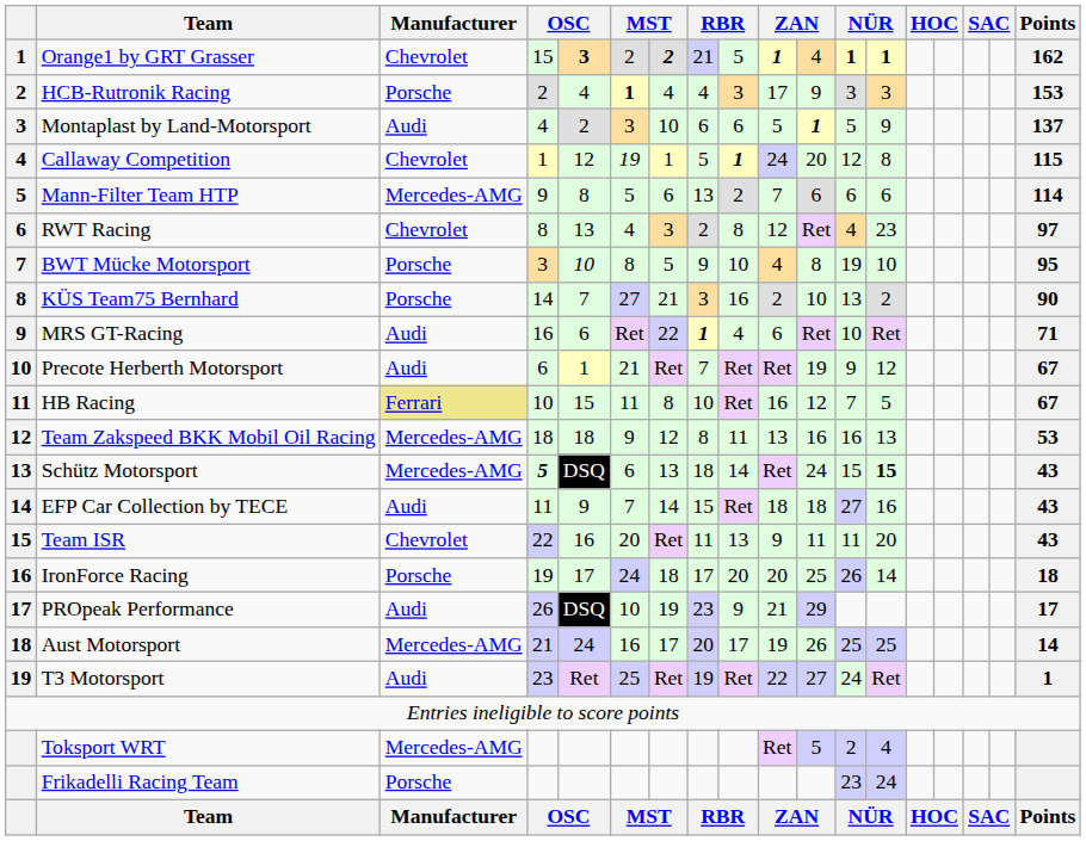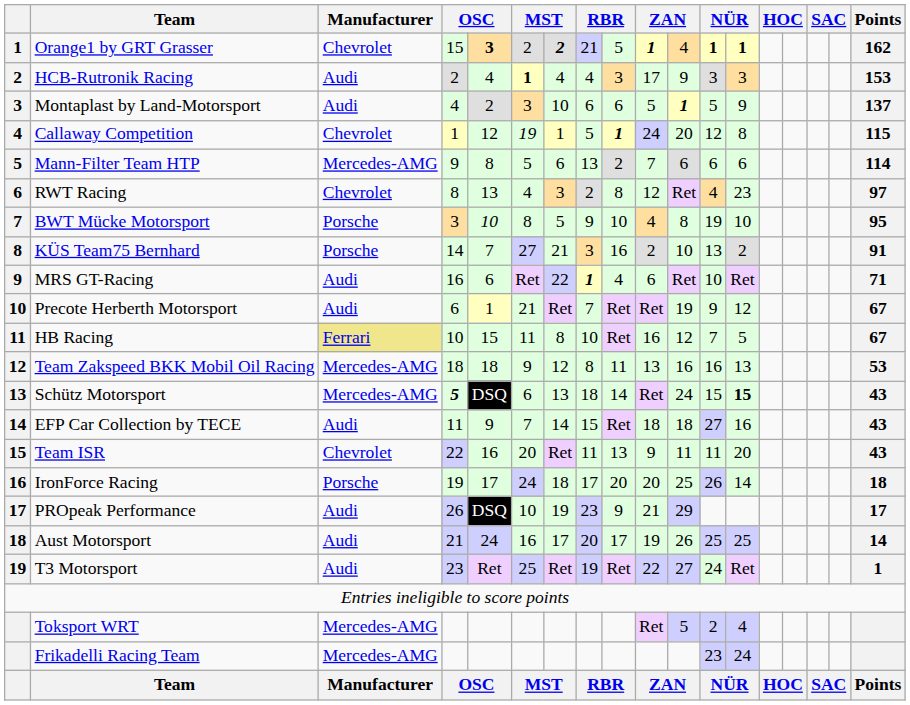 <table class="wikitable" style="font-size: 85%; text-align:center;">
 <tr>
 <th></th>
 <th>Team</th>
 <th>Manufacturer</th>
 <th colspan=2><a href='#'>OSC</a><br></th>
 <th colspan=2><a href='#'>MST</a><br></th>
 <th colspan=2><a href='#'>RBR</a><br></th>
 <th colspan=2><a href='#'>ZAN</a><br></th>
 <th colspan=2><a href='#'>NÜR</a><br></th>
 <th colspan=2><a href='#'>HOC</a><br></th>
 <th colspan=2><a href='#'>SAC</a><br></th>
 <th>Points</th>
 </tr>
 <tr>
 <th>1</th>
 <td align=left> <a href='#'>Orange1 by GRT Grasser</a></td>
 <td align=left><a href='#'>Chevrolet</a></td>
 <td style="background:#DFFFDF;">15</td>
 <td style="background:#FFDF9F;"><strong>3</strong></td>
 <td style="background:#DFDFDF;">2</td>
 <td style="background:#DFDFDF;"><strong><em>2</em></strong></td>
 <td style="background:#CFCFFF;">21</td>
 <td style="background:#DFFFDF;">5</td>
 <td style="background:#FFFFBF;"><strong><em>1</em></strong></td>
 <td style="background:#FFDF9F;">4</td>
 <td style="background:#FFFFBF;"><strong>1</strong></td>
 <td style="background:#FFFFBF;"><strong>1</strong></td>
 <td></td>
 <td></td>
 <td></td>
 <td></td>
 <th>162</th>
 </tr>
 <tr>
 <th>2</th>
 <td align=left> <a href='#'>HCB-Rutronik Racing</a></td>
-<td align=left><a href='#'>Porsche</a></td>
+<td align=left><a href='#'>Audi</a></td>
 <td style="background:#DFDFDF;">2</td>
 <td style="background:#DFFFDF;">4</td>
 <td style="background:#FFFFBF;"><strong>1</strong></td>
 <td style="background:#DFFFDF;">4</td>
 <td style="background:#DFFFDF;">4</td>
 <td style="background:#FFDF9F;">3</td>
 <td style="background:#DFFFDF;">17</td>
 <td style="background:#DFFFDF;">9</td>
 <td style="background:#DFDFDF;">3</td>
 <td style="background:#FFDF9F;">3</td>
 <td></td>
 <td></td>
 <td></td>
 <td></td>
 <th>153</th>
 </tr>
 <tr>
 <th>3</th>
 <td align=left> Montaplast by Land-Motorsport</td>
 <td align=left><a href='#'>Audi</a></td>
 <td style="background:#DFFFDF;">4</td>
 <td style="background:#DFDFDF;">2</td>
 <td style="background:#FFDF9F;">3</td>
 <td style="background:#DFFFDF;">10</td>
 <td style="background:#DFFFDF;">6</td>
 <td style="background:#DFFFDF;">6</td>
 <td style="background:#DFFFDF;">5</td>
 <td style="background:#FFFFBF;"><strong><em>1</em></strong></td>
 <td style="background:#DFFFDF;">5</td>
 <td style="background:#DFFFDF;">9</td>
 <td></td>
 <td></td>
 <td></td>
 <td></td>
 <th>137</th>
 </tr>
 <tr>
 <th>4</th>
 <td align=left> <a href='#'>Callaway Competition</a></td>
 <td align=left><a href='#'>Chevrolet</a></td>
 <td style="background:#FFFFBF;">1</td>
 <td style="background:#DFFFDF;">12</td>
 <td style="background:#DFFFDF;"><em>19</em></td>
 <td style="background:#FFFFBF;">1</td>
 <td style="background:#DFFFDF;">5</td>
 <td style="background:#FFFFBF;"><strong><em>1</em></strong></td>
 <td style="background:#CFCFFF;">24</td>
 <td style="background:#DFFFDF;">20</td>
 <td style="background:#DFFFDF;">12</td>
 <td style="background:#DFFFDF;">8</td>
 <td></td>
 <td></td>
 <td></td>
 <td></td>
 <th>115</th>
 </tr>
 <tr>
 <th>5</th>
 <td align=left> <a href='#'>Mann-Filter Team HTP</a></td>
 <td align=left><a href='#'>Mercedes-AMG</a></td>
 <td style="background:#DFFFDF;">9</td>
 <td style="background:#DFFFDF;">8</td>
 <td style="background:#DFFFDF;">5</td>
 <td style="background:#DFFFDF;">6</td>
 <td style="background:#DFFFDF;">13</td>
 <td style="background:#DFDFDF;">2</td>
 <td style="background:#DFFFDF;">7</td>
 <td style="background:#DFDFDF;">6</td>
 <td style="background:#DFFFDF;">6</td>
 <td style="background:#DFFFDF;">6</td>
 <td></td>
 <td></td>
 <td></td>
 <td></td>
 <th>114</th>
 </tr>
 <tr>
 <th>6</th>
 <td align=left> RWT Racing</td>
 <td align=left><a href='#'>Chevrolet</a></td>
 <td style="background:#DFFFDF;">8</td>
 <td style="background:#DFFFDF;">13</td>
 <td style="background:#DFFFDF;">4</td>
 <td style="background:#FFDF9F;">3</td>
 <td style="background:#DFDFDF;">2</td>
 <td style="background:#DFFFDF;">8</td>
 <td style="background:#DFFFDF;">12</td>
 <td style="background:#EFCFFF;">Ret</td>
 <td style="background:#FFDF9F;">4</td>
 <td style="background:#DFFFDF;">23</td>
 <td></td>
 <td></td>
 <td></td>
 <td></td>
 <th>97</th>
 </tr>
 <tr>
 <th>7</th>
 <td align=left> <a href='#'>BWT Mücke Motorsport</a></td>
 <td align=left><a href='#'>Porsche</a></td>
 <td style="background:#FFDF9F;">3</td>
 <td style="background:#DFFFDF;"><em>10</em></td>
 <td style="background:#DFFFDF;">8</td>
 <td style="background:#DFFFDF;">5</td>
 <td style="background:#DFFFDF;">9</td>
 <td style="background:#DFFFDF;">10</td>
 <td style="background:#FFDF9F;">4</td>
 <td style="background:#DFFFDF;">8</td>
 <td style="background:#DFFFDF;">19</td>
 <td style="background:#DFFFDF;">10</td>
 <td></td>
 <td></td>
 <td></td>
 <td></td>
 <th>95</th>
 </tr>
 <tr>
 <th>8</th>
 <td align=left> <a href='#'>KÜS Team75 Bernhard</a></td>
 <td align=left><a href='#'>Porsche</a></td>
 <td style="background:#DFFFDF;">14</td>
 <td style="background:#DFFFDF;">7</td>
 <td style="background:#CFCFFF;">27</td>
 <td style="background:#DFFFDF;">21</td>
 <td style="background:#FFDF9F;">3</td>
 <td style="background:#DFFFDF;">16</td>
 <td style="background:#DFDFDF;">2</td>
 <td style="background:#DFFFDF;">10</td>
 <td style="background:#DFFFDF;">13</td>
 <td style="background:#DFDFDF;">2</td>
 <td></td>
 <td></td>
 <td></td>
 <td></td>
-<th>90</th>
+<th>91</th>
 </tr>
 <tr>
 <th>9</th>
 <td align=left> MRS GT-Racing</td>
 <td align=left><a href='#'>Audi</a></td>
 <td style="background:#DFFFDF;">16</td>
 <td style="background:#DFFFDF;">6</td>
 <td style="background:#EFCFFF;">Ret</td>
 <td style="background:#CFCFFF;">22</td>
 <td style="background:#FFFFBF;"><strong><em>1</em></strong></td>
 <td style="background:#DFFFDF;">4</td>
 <td style="background:#DFFFDF;">6</td>
 <td style="background:#EFCFFF;">Ret</td>
 <td style="background:#DFFFDF;">10</td>
 <td style="background:#EFCFFF;">Ret</td>
 <td></td>
 <td></td>
 <td></td>
 <td></td>
 <th>71</th>
 </tr>
 <tr>
 <th>10</th>
 <td align=left> Precote Herberth Motorsport</td>
 <td align=left><a href='#'>Audi</a></td>
 <td style="background:#DFFFDF;">6</td>
 <td style="background:#FFFFBF;">1</td>
 <td style="background:#DFFFDF;">21</td>
 <td style="background:#EFCFFF;">Ret</td>
 <td style="background:#DFFFDF;">7</td>
 <td style="background:#EFCFFF;">Ret</td>
 <td style="background:#EFCFFF;">Ret</td>
 <td style="background:#DFFFDF;">19</td>
 <td style="background:#DFFFDF;">9</td>
 <td style="background:#DFFFDF;">12</td>
 <td></td>
 <td></td>
 <td></td>
 <td></td>
 <th>67</th>
 </tr>
 <tr>
 <th>11</th>
 <td align=left> HB Racing</td>
 <td align=left style="background: khaki;"><a href='#'>Ferrari</a></td>
 <td style="background:#DFFFDF;">10</td>
 <td style="background:#DFFFDF;">15</td>
 <td style="background:#DFFFDF;">11</td>
 <td style="background:#DFFFDF;">8</td>
 <td style="background:#DFFFDF;">10</td>
 <td style="background:#EFCFFF;">Ret</td>
 <td style="background:#DFFFDF;">16</td>
 <td style="background:#DFFFDF;">12</td>
 <td style="background:#DFFFDF;">7</td>
 <td style="background:#DFFFDF;">5</td>
 <td></td>
 <td></td>
 <td></td>
 <td></td>
 <th>67</th>
 </tr>
 <tr>
 <th>12</th>
 <td align=left> <a href='#'>Team Zakspeed BKK Mobil Oil Racing</a></td>
 <td align=left><a href='#'>Mercedes-AMG</a></td>
 <td style="background:#DFFFDF;">18</td>
 <td style="background:#DFFFDF;">18</td>
 <td style="background:#DFFFDF;">9</td>
 <td style="background:#DFFFDF;">12</td>
 <td style="background:#DFFFDF;">8</td>
 <td style="background:#DFFFDF;">11</td>
 <td style="background:#DFFFDF;">13</td>
 <td style="background:#DFFFDF;">16</td>
 <td style="background:#DFFFDF;">16</td>
 <td style="background:#DFFFDF;">13</td>
 <td></td>
 <td></td>
 <td></td>
 <td></td>
 <th>53</th>
 </tr>
 <tr>
 <th>13</th>
 <td align=left> Schütz Motorsport</td>
 <td align=left><a href='#'>Mercedes-AMG</a></td>
 <td style="background:#DFFFDF;"><strong><em>5</em></strong></td>
 <td style="background:#000000; color:white;">DSQ</td>
 <td style="background:#DFFFDF;">6</td>
 <td style="background:#DFFFDF;">13</td>
 <td style="background:#DFFFDF;">18</td>
 <td style="background:#DFFFDF;">14</td>
 <td style="background:#EFCFFF;">Ret</td>
 <td style="background:#DFFFDF;">24</td>
 <td style="background:#DFFFDF;">15</td>
 <td style="background:#DFFFDF;"><strong>15</strong></td>
 <td></td>
 <td></td>
 <td></td>
 <td></td>
 <th>43</th>
 </tr>
 <tr>
 <th>14</th>
 <td align=left> EFP Car Collection by TECE</td>
 <td align=left><a href='#'>Audi</a></td>
 <td style="background:#DFFFDF;">11</td>
 <td style="background:#DFFFDF;">9</td>
 <td style="background:#DFFFDF;">7</td>
 <td style="background:#DFFFDF;">14</td>
 <td style="background:#DFFFDF;">15</td>
 <td style="background:#EFCFFF;">Ret</td>
 <td style="background:#DFFFDF;">18</td>
 <td style="background:#DFFFDF;">18</td>
 <td style="background:#CFCFFF;">27</td>
 <td style="background:#DFFFDF;">16</td>
 <td></td>
 <td></td>
 <td></td>
 <td></td>
 <th>43</th>
 </tr>
 <tr>
 <th>15</th>
 <td align=left> <a href='#'>Team ISR</a></td>
 <td align=left><a href='#'>Chevrolet</a></td>
 <td style="background:#CFCFFF;">22</td>
 <td style="background:#DFFFDF;">16</td>
 <td style="background:#DFFFDF;">20</td>
 <td style="background:#EFCFFF;">Ret</td>
 <td style="background:#DFFFDF;">11</td>
 <td style="background:#DFFFDF;">13</td>
 <td style="background:#DFFFDF;">9</td>
 <td style="background:#DFFFDF;">11</td>
 <td style="background:#DFFFDF;">11</td>
 <td style="background:#DFFFDF;">20</td>
 <td></td>
 <td></td>
 <td></td>
 <td></td>
 <th>43</th>
 </tr>
 <tr>
 <th>16</th>
 <td align=left> IronForce Racing</td>
 <td align=left><a href='#'>Porsche</a></td>
 <td style="background:#DFFFDF;">19</td>
 <td style="background:#DFFFDF;">17</td>
 <td style="background:#CFCFFF;">24</td>
 <td style="background:#DFFFDF;">18</td>
 <td style="background:#DFFFDF;">17</td>
 <td style="background:#DFFFDF;">20</td>
 <td style="background:#DFFFDF;">20</td>
 <td style="background:#DFFFDF;">25</td>
 <td style="background:#CFCFFF;">26</td>
 <td style="background:#DFFFDF;">14</td>
 <td></td>
 <td></td>
 <td></td>
 <td></td>
 <th>18</th>
 </tr>
 <tr>
 <th>17</th>
 <td align=left> PROpeak Performance</td>
 <td align=left><a href='#'>Audi</a></td>
 <td style="background:#CFCFFF;">26</td>
 <td style="background:#000000; color:white;">DSQ</td>
 <td style="background:#DFFFDF;">10</td>
 <td style="background:#DFFFDF;">19</td>
 <td style="background:#CFCFFF;">23</td>
 <td style="background:#DFFFDF;">9</td>
 <td style="background:#DFFFDF;">21</td>
 <td style="background:#CFCFFF;">29</td>
 <td></td>
 <td></td>
 <td></td>
 <td></td>
 <td></td>
 <td></td>
 <th>17</th>
 </tr>
 <tr>
 <th>18</th>
 <td align=left> Aust Motorsport</td>
-<td align=left><a href='#'>Mercedes-AMG</a></td>
+<td align=left><a href='#'>Audi</a></td>
 <td style="background:#CFCFFF;">21</td>
 <td style="background:#CFCFFF;">24</td>
 <td style="background:#DFFFDF;">16</td>
 <td style="background:#DFFFDF;">17</td>
 <td style="background:#CFCFFF;">20</td>
 <td style="background:#DFFFDF;">17</td>
 <td style="background:#DFFFDF;">19</td>
 <td style="background:#DFFFDF;">26</td>
 <td style="background:#CFCFFF;">25</td>
 <td style="background:#CFCFFF;">25</td>
 <td></td>
 <td></td>
 <td></td>
 <td></td>
 <th>14</th>
 </tr>
 <tr>
 <th>19</th>
 <td align=left> T3 Motorsport</td>
 <td align=left><a href='#'>Audi</a></td>
 <td style="background:#CFCFFF;">23</td>
 <td style="background:#EFCFFF;">Ret</td>
 <td style="background:#CFCFFF;">25</td>
 <td style="background:#EFCFFF;">Ret</td>
 <td style="background:#CFCFFF;">19</td>
 <td style="background:#EFCFFF;">Ret</td>
 <td style="background:#CFCFFF;">22</td>
 <td style="background:#CFCFFF;">27</td>
 <td style="background:#DFFFDF;">24</td>
 <td style="background:#EFCFFF;">Ret</td>
 <td></td>
 <td></td>
 <td></td>
 <td></td>
 <th>1</th>
 </tr>
 <tr>
 <td colspan=18><em>Entries ineligible to score points</em></td>
 </tr>
 <tr>
 <th></th>
 <td align=left> <a href='#'>Toksport WRT</a></td>
 <td align=left><a href='#'>Mercedes-AMG</a></td>
 <td></td>
 <td></td>
 <td></td>
 <td></td>
 <td></td>
 <td></td>
 <td style="background:#EFCFFF;">Ret</td>
 <td style="background:#CFCFFF;">5</td>
 <td style="background:#CFCFFF;">2</td>
 <td style="background:#CFCFFF;">4</td>
 <td></td>
 <td></td>
 <td></td>
 <td></td>
 <th></th>
 </tr>
 <tr>
 <th></th>
 <td align=left> <a href='#'>Frikadelli Racing Team</a></td>
-<td align=left><a href='#'>Porsche</a></td>
+<td align=left><a href='#'>Mercedes-AMG</a></td>
 <td></td>
 <td></td>
 <td></td>
 <td></td>
 <td></td>
 <td></td>
 <td></td>
 <td></td>
 <td style="background:#CFCFFF;">23</td>
 <td style="background:#CFCFFF;">24</td>
 <td></td>
 <td></td>
 <td></td>
 <td></td>
 <th></th>
 </tr>
 <tr>
 <th></th>
 <th>Team</th>
 <th>Manufacturer</th>
 <th colspan=2><a href='#'>OSC</a><br></th>
 <th colspan=2><a href='#'>MST</a><br></th>
 <th colspan=2><a href='#'>RBR</a><br></th>
 <th colspan=2><a href='#'>ZAN</a><br></th>
 <th colspan=2><a href='#'>NÜR</a><br></th>
 <th colspan=2><a href='#'>HOC</a><br></th>
 <th colspan=2><a href='#'>SAC</a><br></th>
 <th>Points</th>
 </tr>
 </table>
